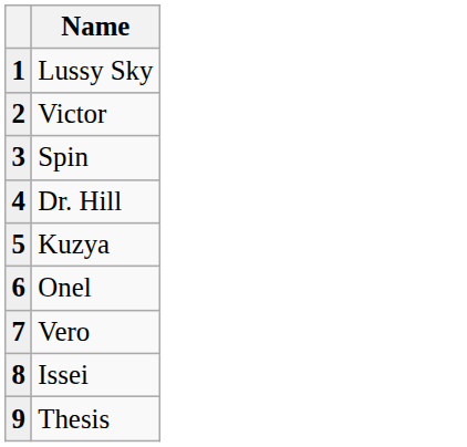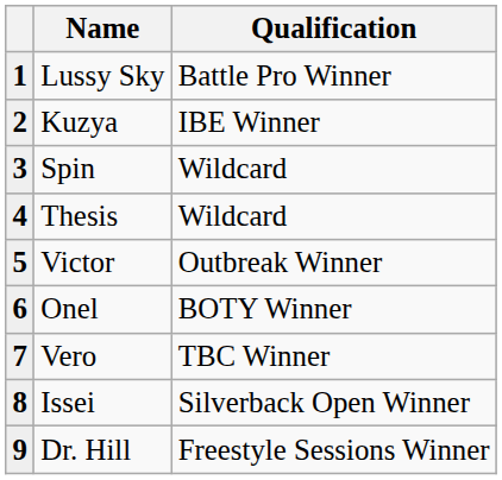 <table class="wikitable">
 <tr>
 <th></th>
 <th>Name</th>
+<th>Qualification</th>
 </tr>
 <tr>
 <th scope="row" style="background:#efefef;">1</th>
 <td> Lussy Sky</td>
+<td>Battle Pro Winner</td>
 </tr>
 <tr>
 <th scope="row" style="background:#efefef;">2</th>
-<td> Victor</td>
+<td> Kuzya</td>
+<td>IBE Winner</td>
 </tr>
 <tr>
 <th scope="row" style="background:#efefef;">3</th>
 <td> Spin</td>
+<td>Wildcard</td>
 </tr>
 <tr>
 <th scope="row" style="background:#efefef;">4</th>
-<td> Dr. Hill</td>
+<td> Thesis</td>
+<td>Wildcard</td>
 </tr>
 <tr>
 <th scope="row" style="background:#efefef;">5</th>
-<td> Kuzya</td>
+<td> Victor</td>
+<td>Outbreak Winner</td>
 </tr>
 <tr>
 <th scope="row" style="background:#efefef;">6</th>
 <td> Onel</td>
+<td>BOTY Winner</td>
 </tr>
 <tr>
 <th scope="row" style="background:#efefef;">7</th>
 <td> Vero</td>
+<td>TBC Winner</td>
 </tr>
 <tr>
 <th scope="row" style="background:#efefef;">8</th>
 <td> Issei</td>
+<td>Silverback Open Winner</td>
 </tr>
 <tr>
 <th scope="row" style="background:#efefef;">9</th>
-<td> Thesis</td>
+<td> Dr. Hill</td>
+<td>Freestyle Sessions Winner</td>
 </tr>
 </table>
